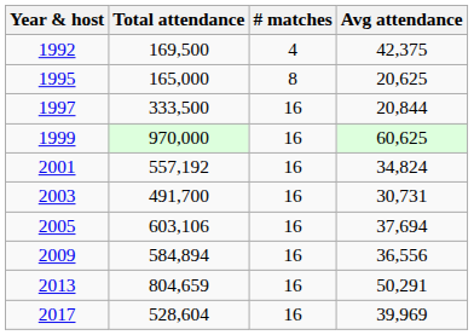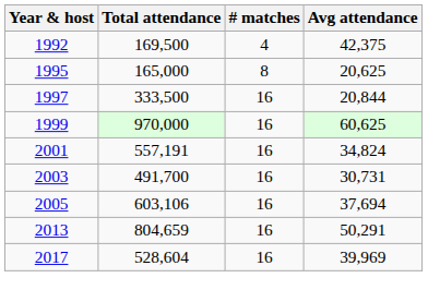 <table class="wikitable sortable" style="text-align: center;">
 <tr>
 <th>Year & host</th>
 <th>Total attendance</th>
 <th># matches</th>
 <th>Avg attendance</th>
 </tr>
 <tr>
 <td> <a href='#'>1992</a></td>
 <td>169,500</td>
 <td>4</td>
 <td>42,375</td>
 </tr>
 <tr>
 <td> <a href='#'>1995</a></td>
 <td>165,000</td>
 <td>8</td>
 <td>20,625</td>
 </tr>
 <tr>
 <td> <a href='#'>1997</a></td>
 <td>333,500</td>
 <td>16</td>
 <td>20,844</td>
 </tr>
 <tr>
 <td> <a href='#'>1999</a></td>
 <td bgcolor="#ddffdd">970,000</td>
 <td>16</td>
 <td bgcolor="#ddffdd">60,625</td>
 </tr>
 <tr>
 <td>  <a href='#'>2001</a></td>
-<td>557,192</td>
+<td>557,191</td>
 <td>16</td>
 <td>34,824</td>
 </tr>
 <tr>
 <td> <a href='#'>2003</a></td>
 <td>491,700</td>
 <td>16</td>
 <td>30,731</td>
 </tr>
 <tr>
 <td> <a href='#'>2005</a></td>
 <td>603,106</td>
 <td>16</td>
 <td>37,694</td>
 </tr>
 <tr>
-<td> <a href='#'>2009</a></td>
-<td>584,894</td>
-<td>16</td>
-<td>36,556</td>
-</tr>
-<tr>
 <td> <a href='#'>2013</a></td>
 <td>804,659</td>
 <td>16</td>
 <td>50,291</td>
 </tr>
 <tr>
 <td> <a href='#'>2017</a></td>
 <td>528,604</td>
 <td>16</td>
 <td>39,969</td>
 </tr>
 </table>
